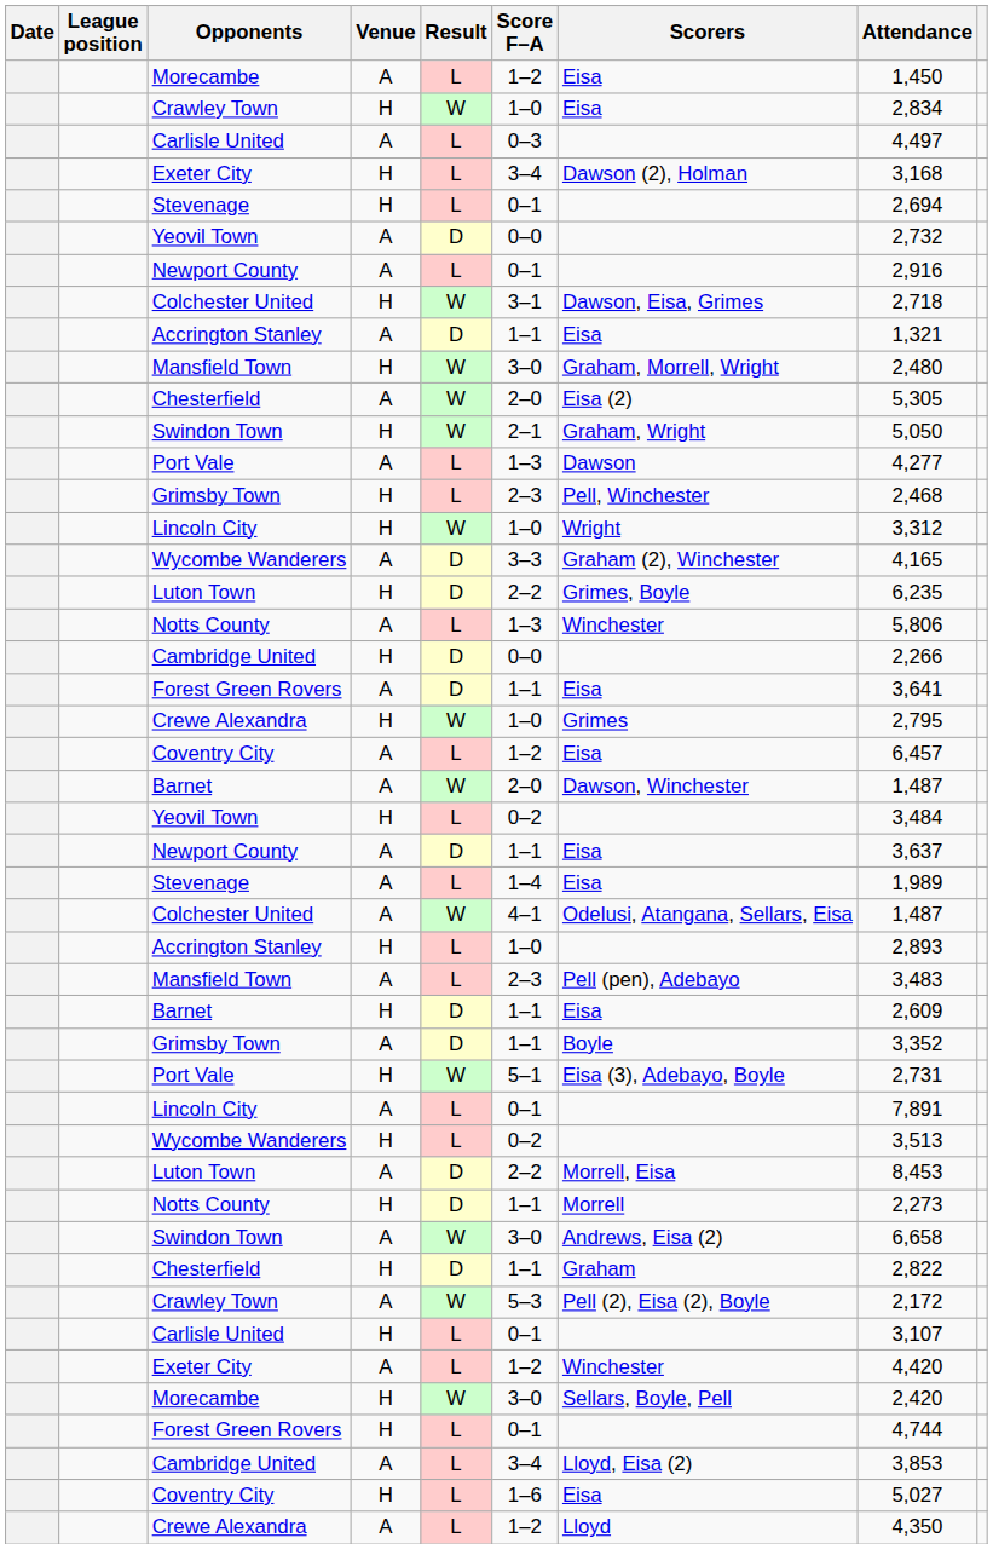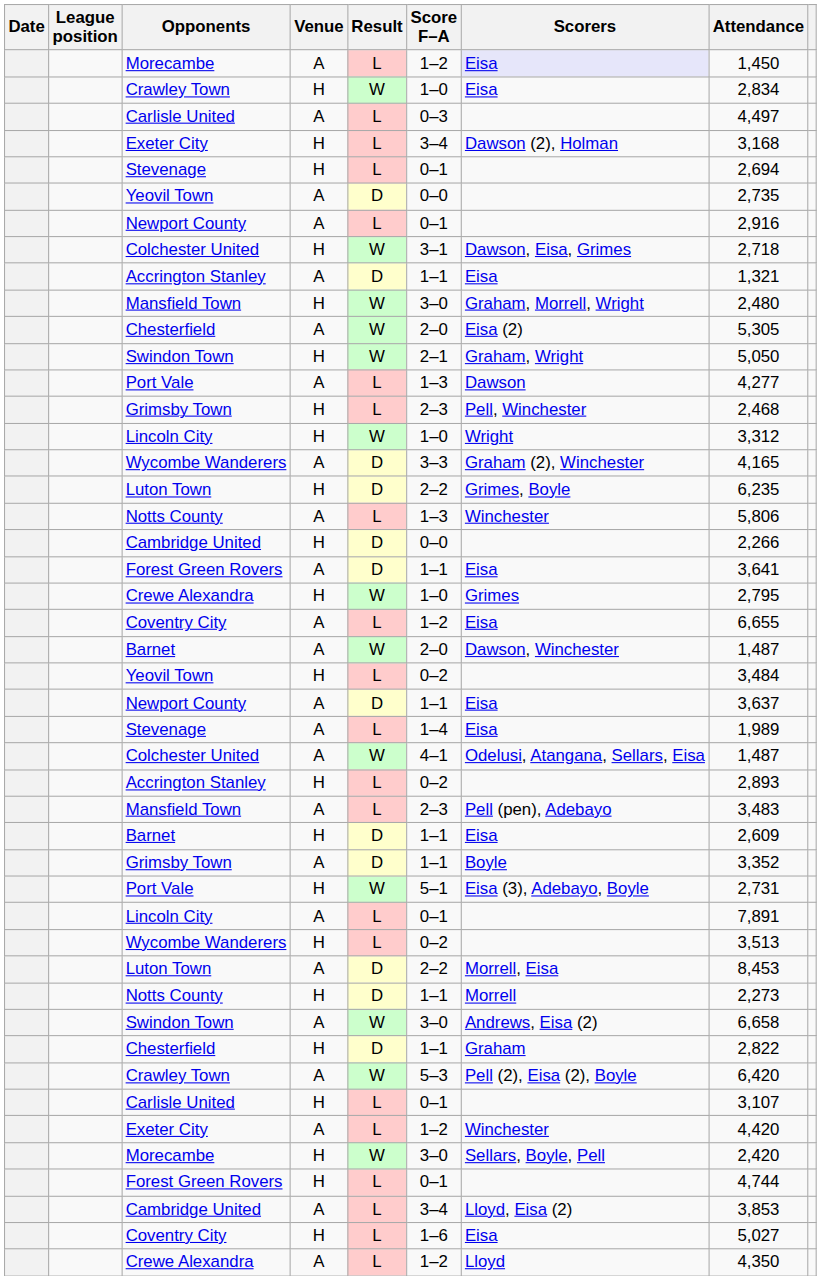 <table class="wikitable plainrowheaders sortable" style="text-align:center">
 <tr>
 <th scope="col">Date</th>
 <th scope="col">League<br>position</th>
 <th scope="col">Opponents</th>
 <th scope="col">Venue</th>
 <th scope="col">Result</th>
 <th scope="col">Score<br>F–A</th>
 <th scope="col" class="unsortable">Scorers</th>
 <th scope="col">Attendance</th>
 <th scope=col class=unsortable></th>
 </tr>
 <tr>
 <th scope="row"></th>
 <td></td>
 <td align="left"><a href='#'>Morecambe</a></td>
 <td>A</td>
 <td style="background-color:#FFCCCC">L</td>
 <td>1–2</td>
-<td align="left"><a href='#'>Eisa</a></td>
+<td align="left" style="background: lavender;"><a href='#'>Eisa</a></td>
 <td>1,450</td>
 <td></td>
 </tr>
 <tr>
 <th scope="row"></th>
 <td></td>
 <td align="left"><a href='#'>Crawley Town</a></td>
 <td>H</td>
 <td style="background-color:#CCFFCC">W</td>
 <td>1–0</td>
 <td align="left"><a href='#'>Eisa</a></td>
 <td>2,834</td>
 <td></td>
 </tr>
 <tr>
 <th scope="row"></th>
 <td></td>
 <td align="left"><a href='#'>Carlisle United</a></td>
 <td>A</td>
 <td style="background-color:#FFCCCC">L</td>
 <td>0–3</td>
 <td align="left"></td>
 <td>4,497</td>
 <td></td>
 </tr>
 <tr>
 <th scope="row"></th>
 <td></td>
 <td align="left"><a href='#'>Exeter City</a></td>
 <td>H</td>
 <td style="background-color:#FFCCCC">L</td>
 <td>3–4</td>
 <td align="left"><a href='#'>Dawson</a> (2), <a href='#'>Holman</a></td>
 <td>3,168</td>
 <td></td>
 </tr>
 <tr>
 <th scope="row"></th>
 <td></td>
 <td align="left"><a href='#'>Stevenage</a></td>
 <td>H</td>
 <td style="background-color:#FFCCCC">L</td>
 <td>0–1</td>
 <td align="left"></td>
 <td>2,694</td>
 <td></td>
 </tr>
 <tr>
 <th scope="row"></th>
 <td></td>
 <td align="left"><a href='#'>Yeovil Town</a></td>
 <td>A</td>
 <td style="background-color:#FFFFCC">D</td>
 <td>0–0</td>
 <td align="left"></td>
-<td>2,732</td>
+<td>2,735</td>
 <td></td>
 </tr>
 <tr>
 <th scope="row"></th>
 <td></td>
 <td align="left"><a href='#'>Newport County</a></td>
 <td>A</td>
 <td style="background-color:#FFCCCC">L</td>
 <td>0–1</td>
 <td align="left"></td>
 <td>2,916</td>
 <td></td>
 </tr>
 <tr>
 <th scope="row"></th>
 <td></td>
 <td align="left"><a href='#'>Colchester United</a></td>
 <td>H</td>
 <td style="background-color:#CCFFCC">W</td>
 <td>3–1</td>
 <td align="left"><a href='#'>Dawson</a>, <a href='#'>Eisa</a>, <a href='#'>Grimes</a></td>
 <td>2,718</td>
 <td></td>
 </tr>
 <tr>
 <th scope="row"></th>
 <td></td>
 <td align="left"><a href='#'>Accrington Stanley</a></td>
 <td>A</td>
 <td style="background-color:#FFFFCC">D</td>
 <td>1–1</td>
 <td align="left"><a href='#'>Eisa</a></td>
 <td>1,321</td>
 <td></td>
 </tr>
 <tr>
 <th scope="row"></th>
 <td></td>
 <td align="left"><a href='#'>Mansfield Town</a></td>
 <td>H</td>
 <td style="background-color:#CCFFCC">W</td>
 <td>3–0</td>
 <td align="left"><a href='#'>Graham</a>, <a href='#'>Morrell</a>, <a href='#'>Wright</a></td>
 <td>2,480</td>
 <td></td>
 </tr>
 <tr>
 <th scope="row"></th>
 <td></td>
 <td align="left"><a href='#'>Chesterfield</a></td>
 <td>A</td>
 <td style="background-color:#CCFFCC">W</td>
 <td>2–0</td>
 <td align="left"><a href='#'>Eisa</a> (2)</td>
 <td>5,305</td>
 <td></td>
 </tr>
 <tr>
 <th scope="row"></th>
 <td></td>
 <td align="left"><a href='#'>Swindon Town</a></td>
 <td>H</td>
 <td style="background-color:#CCFFCC">W</td>
 <td>2–1</td>
 <td align="left"><a href='#'>Graham</a>, <a href='#'>Wright</a></td>
 <td>5,050</td>
 <td></td>
 </tr>
 <tr>
 <th scope="row"></th>
 <td></td>
 <td align="left"><a href='#'>Port Vale</a></td>
 <td>A</td>
 <td style="background-color:#FFCCCC">L</td>
 <td>1–3</td>
 <td align="left"><a href='#'>Dawson</a></td>
 <td>4,277</td>
 <td></td>
 </tr>
 <tr>
 <th scope="row"></th>
 <td></td>
 <td align="left"><a href='#'>Grimsby Town</a></td>
 <td>H</td>
 <td style="background-color:#FFCCCC">L</td>
 <td>2–3</td>
 <td align="left"><a href='#'>Pell</a>, <a href='#'>Winchester</a></td>
 <td>2,468</td>
 <td></td>
 </tr>
 <tr>
 <th scope="row"></th>
 <td></td>
 <td align="left"><a href='#'>Lincoln City</a></td>
 <td>H</td>
 <td style="background-color:#CCFFCC">W</td>
 <td>1–0</td>
 <td align="left"><a href='#'>Wright</a></td>
 <td>3,312</td>
 <td></td>
 </tr>
 <tr>
 <th scope="row"></th>
 <td></td>
 <td align="left"><a href='#'>Wycombe Wanderers</a></td>
 <td>A</td>
 <td style="background-color:#FFFFCC">D</td>
 <td>3–3</td>
 <td align="left"><a href='#'>Graham</a> (2), <a href='#'>Winchester</a></td>
 <td>4,165</td>
 <td></td>
 </tr>
 <tr>
 <th scope="row"></th>
 <td></td>
 <td align="left"><a href='#'>Luton Town</a></td>
 <td>H</td>
 <td style="background-color:#FFFFCC">D</td>
 <td>2–2</td>
 <td align="left"><a href='#'>Grimes</a>, <a href='#'>Boyle</a></td>
 <td>6,235</td>
 <td></td>
 </tr>
 <tr>
 <th scope="row"></th>
 <td></td>
 <td align="left"><a href='#'>Notts County</a></td>
 <td>A</td>
 <td style="background-color:#FFCCCC">L</td>
 <td>1–3</td>
 <td align="left"><a href='#'>Winchester</a></td>
 <td>5,806</td>
 <td></td>
 </tr>
 <tr>
 <th scope="row"></th>
 <td></td>
 <td align="left"><a href='#'>Cambridge United</a></td>
 <td>H</td>
 <td style="background-color:#FFFFCC">D</td>
 <td>0–0</td>
 <td align="left"></td>
 <td>2,266</td>
 <td></td>
 </tr>
 <tr>
 <th scope="row"></th>
 <td></td>
 <td align="left"><a href='#'>Forest Green Rovers</a></td>
 <td>A</td>
 <td style="background-color:#FFFFCC">D</td>
 <td>1–1</td>
 <td align="left"><a href='#'>Eisa</a></td>
 <td>3,641</td>
 <td></td>
 </tr>
 <tr>
 <th scope="row"></th>
 <td></td>
 <td align="left"><a href='#'>Crewe Alexandra</a></td>
 <td>H</td>
 <td style="background-color:#CCFFCC">W</td>
 <td>1–0</td>
 <td align="left"><a href='#'>Grimes</a></td>
 <td>2,795</td>
 <td></td>
 </tr>
 <tr>
 <th scope="row"></th>
 <td></td>
 <td align="left"><a href='#'>Coventry City</a></td>
 <td>A</td>
 <td style="background-color:#FFCCCC">L</td>
 <td>1–2</td>
 <td align="left"><a href='#'>Eisa</a></td>
-<td>6,457</td>
+<td>6,655</td>
 <td></td>
 </tr>
 <tr>
 <th scope="row"></th>
 <td></td>
 <td align="left"><a href='#'>Barnet</a></td>
 <td>A</td>
 <td style="background-color:#CCFFCC">W</td>
 <td>2–0</td>
 <td align="left"><a href='#'>Dawson</a>, <a href='#'>Winchester</a></td>
 <td>1,487</td>
 <td></td>
 </tr>
 <tr>
 <th scope="row"></th>
 <td></td>
 <td align="left"><a href='#'>Yeovil Town</a></td>
 <td>H</td>
 <td style="background-color:#FFCCCC">L</td>
 <td>0–2</td>
 <td align="left"></td>
 <td>3,484</td>
 <td></td>
 </tr>
 <tr>
 <th scope="row"></th>
 <td></td>
 <td align="left"><a href='#'>Newport County</a></td>
 <td>A</td>
 <td style="background-color:#FFFFCC">D</td>
 <td>1–1</td>
 <td align="left"><a href='#'>Eisa</a></td>
 <td>3,637</td>
 <td></td>
 </tr>
 <tr>
 <th scope="row"></th>
 <td></td>
 <td align="left"><a href='#'>Stevenage</a></td>
 <td>A</td>
 <td style="background-color:#FFCCCC">L</td>
 <td>1–4</td>
 <td align="left"><a href='#'>Eisa</a></td>
 <td>1,989</td>
 <td></td>
 </tr>
 <tr>
 <th scope="row"></th>
 <td></td>
 <td align="left"><a href='#'>Colchester United</a></td>
 <td>A</td>
 <td style="background-color:#CCFFCC">W</td>
 <td>4–1</td>
 <td align="left"><a href='#'>Odelusi</a>, <a href='#'>Atangana</a>, <a href='#'>Sellars</a>, <a href='#'>Eisa</a></td>
 <td>1,487</td>
 <td></td>
 </tr>
 <tr>
 <th scope="row"></th>
 <td></td>
 <td align="left"><a href='#'>Accrington Stanley</a></td>
 <td>H</td>
 <td style="background-color:#FFCCCC">L</td>
-<td>1–0</td>
+<td>0–2</td>
 <td align="left"></td>
 <td>2,893</td>
 <td></td>
 </tr>
 <tr>
 <th scope="row"></th>
 <td></td>
 <td align="left"><a href='#'>Mansfield Town</a></td>
 <td>A</td>
 <td style="background-color:#FFCCCC">L</td>
 <td>2–3</td>
 <td align="left"><a href='#'>Pell</a> (pen), <a href='#'>Adebayo</a></td>
 <td>3,483</td>
 <td></td>
 </tr>
 <tr>
 <th scope="row"></th>
 <td></td>
 <td align="left"><a href='#'>Barnet</a></td>
 <td>H</td>
 <td style="background-color:#FFFFCC">D</td>
 <td>1–1</td>
 <td align="left"><a href='#'>Eisa</a></td>
 <td>2,609</td>
 <td></td>
 </tr>
 <tr>
 <th scope="row"></th>
 <td></td>
 <td align="left"><a href='#'>Grimsby Town</a></td>
 <td>A</td>
 <td style="background-color:#FFFFCC">D</td>
 <td>1–1</td>
 <td align="left"><a href='#'>Boyle</a></td>
 <td>3,352</td>
 <td></td>
 </tr>
 <tr>
 <th scope="row"></th>
 <td></td>
 <td align="left"><a href='#'>Port Vale</a></td>
 <td>H</td>
 <td style="background-color:#CCFFCC">W</td>
 <td>5–1</td>
 <td align="left"><a href='#'>Eisa</a> (3), <a href='#'>Adebayo</a>, <a href='#'>Boyle</a></td>
 <td>2,731</td>
 <td></td>
 </tr>
 <tr>
 <th scope="row"></th>
 <td></td>
 <td align="left"><a href='#'>Lincoln City</a></td>
 <td>A</td>
 <td style="background-color:#FFCCCC">L</td>
 <td>0–1</td>
 <td align="left"></td>
 <td>7,891</td>
 <td></td>
 </tr>
 <tr>
 <th scope="row"></th>
 <td></td>
 <td align="left"><a href='#'>Wycombe Wanderers</a></td>
 <td>H</td>
 <td style="background-color:#FFCCCC">L</td>
 <td>0–2</td>
 <td align="left"></td>
 <td>3,513</td>
 <td></td>
 </tr>
 <tr>
 <th scope="row"></th>
 <td></td>
 <td align="left"><a href='#'>Luton Town</a></td>
 <td>A</td>
 <td style="background-color:#FFFFCC">D</td>
 <td>2–2</td>
 <td align="left"><a href='#'>Morrell</a>, <a href='#'>Eisa</a></td>
 <td>8,453</td>
 <td></td>
 </tr>
 <tr>
 <th scope="row"></th>
 <td></td>
 <td align="left"><a href='#'>Notts County</a></td>
 <td>H</td>
 <td style="background-color:#FFFFCC">D</td>
 <td>1–1</td>
 <td align="left"><a href='#'>Morrell</a></td>
 <td>2,273</td>
 <td></td>
 </tr>
 <tr>
 <th scope="row"></th>
 <td></td>
 <td align="left"><a href='#'>Swindon Town</a></td>
 <td>A</td>
 <td style="background-color:#CCFFCC">W</td>
 <td>3–0</td>
 <td align="left"><a href='#'>Andrews</a>, <a href='#'>Eisa</a> (2)</td>
 <td>6,658</td>
 <td></td>
 </tr>
 <tr>
 <th scope="row"></th>
 <td></td>
 <td align="left"><a href='#'>Chesterfield</a></td>
 <td>H</td>
 <td style="background-color:#FFFFCC">D</td>
 <td>1–1</td>
 <td align="left"><a href='#'>Graham</a></td>
 <td>2,822</td>
 <td></td>
 </tr>
 <tr>
 <th scope="row"></th>
 <td></td>
 <td align="left"><a href='#'>Crawley Town</a></td>
 <td>A</td>
 <td style="background-color:#CCFFCC">W</td>
 <td>5–3</td>
 <td align="left"><a href='#'>Pell</a> (2), <a href='#'>Eisa</a> (2), <a href='#'>Boyle</a></td>
-<td>2,172</td>
+<td>6,420</td>
 <td></td>
 </tr>
 <tr>
 <th scope="row"></th>
 <td></td>
 <td align="left"><a href='#'>Carlisle United</a></td>
 <td>H</td>
 <td style="background-color:#FFCCCC">L</td>
 <td>0–1</td>
 <td align="left"></td>
 <td>3,107</td>
 <td></td>
 </tr>
 <tr>
 <th scope="row"></th>
 <td></td>
 <td align="left"><a href='#'>Exeter City</a></td>
 <td>A</td>
 <td style="background-color:#FFCCCC">L</td>
 <td>1–2</td>
 <td align="left"><a href='#'>Winchester</a></td>
 <td>4,420</td>
 <td></td>
 </tr>
 <tr>
 <th scope="row"></th>
 <td></td>
 <td align="left"><a href='#'>Morecambe</a></td>
 <td>H</td>
 <td style="background-color:#CCFFCC">W</td>
 <td>3–0</td>
 <td align="left"><a href='#'>Sellars</a>, <a href='#'>Boyle</a>, <a href='#'>Pell</a></td>
 <td>2,420</td>
 <td></td>
 </tr>
 <tr>
 <th scope="row"></th>
 <td></td>
 <td align="left"><a href='#'>Forest Green Rovers</a></td>
 <td>H</td>
 <td style="background-color:#FFCCCC">L</td>
 <td>0–1</td>
 <td align="left"></td>
 <td>4,744</td>
 <td></td>
 </tr>
 <tr>
 <th scope="row"></th>
 <td></td>
 <td align="left"><a href='#'>Cambridge United</a></td>
 <td>A</td>
 <td style="background-color:#FFCCCC">L</td>
 <td>3–4</td>
 <td align="left"><a href='#'>Lloyd</a>, <a href='#'>Eisa</a> (2)</td>
 <td>3,853</td>
 <td></td>
 </tr>
 <tr>
 <th scope="row"></th>
 <td></td>
 <td align="left"><a href='#'>Coventry City</a></td>
 <td>H</td>
 <td style="background-color:#FFCCCC">L</td>
 <td>1–6</td>
 <td align="left"><a href='#'>Eisa</a></td>
 <td>5,027</td>
 <td></td>
 </tr>
 <tr>
 <th scope="row"></th>
 <td></td>
 <td align="left"><a href='#'>Crewe Alexandra</a></td>
 <td>A</td>
 <td style="background-color:#FFCCCC">L</td>
 <td>1–2</td>
 <td align="left"><a href='#'>Lloyd</a></td>
 <td>4,350</td>
 <td></td>
 </tr>
 </table>
